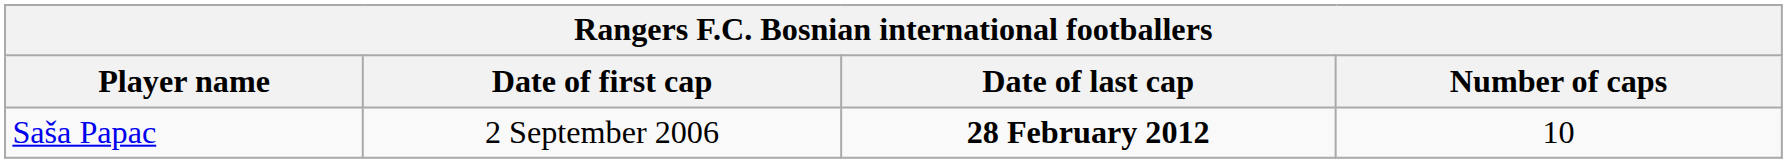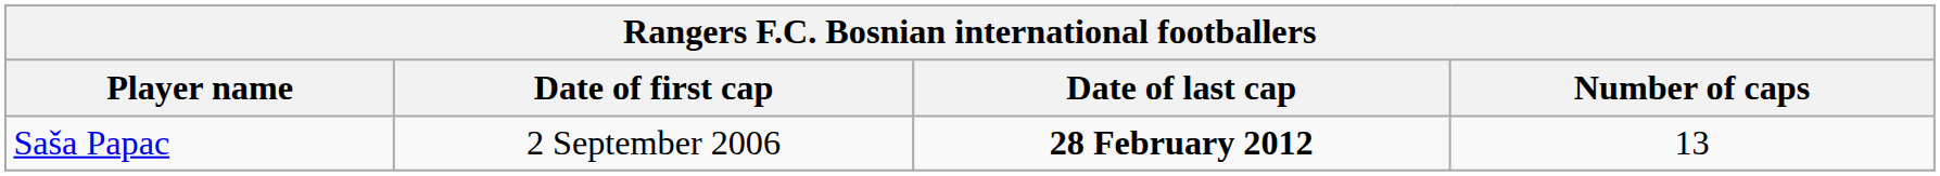 <table class="wikitable plainrowheaders" style="width: 70%;">
 <tr>
 <th colspan=5>Rangers F.C. Bosnian international footballers </th>
 </tr>
 <tr>
 <th scope="col">Player name</th>
 <th scope="col">Date of first cap</th>
 <th scope="col">Date of last cap</th>
 <th scope="col">Number of caps</th>
 </tr>
 <tr>
 <td><a href='#'>Saša Papac</a></td>
 <td align="center">2 September 2006</td>
 <td align="center"><strong>28 February 2012</strong></td>
-<td align="center">10</td>
+<td align="center">13</td>
 </tr>
 </table>
